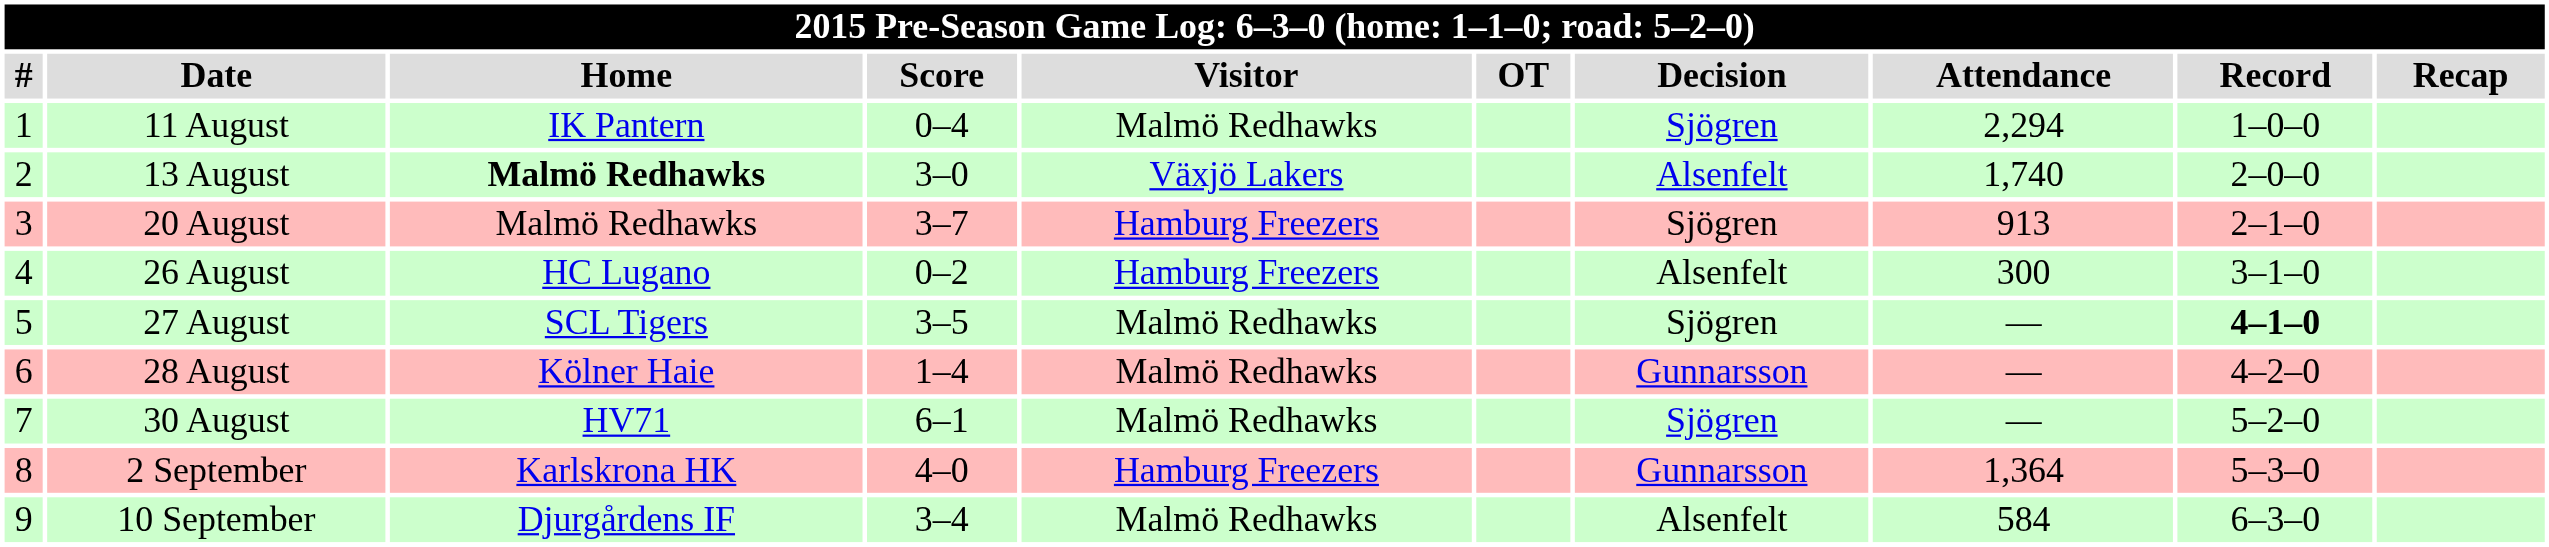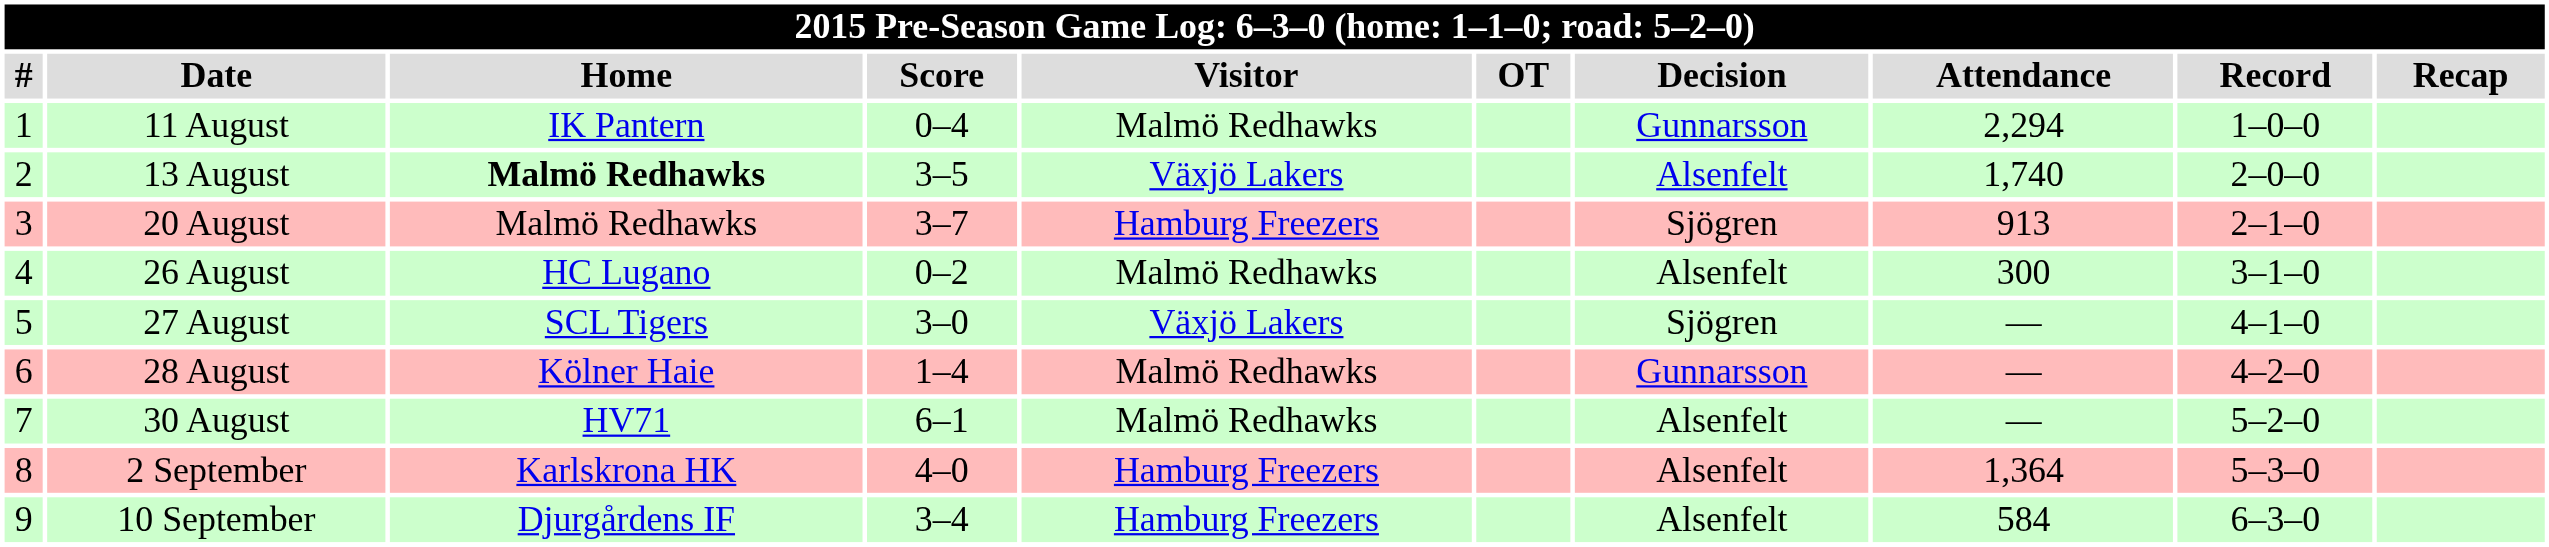 <table class="toccolours collapsible collapsed"  style="width:90%; clear:both; margin:1.5em auto; text-align:center;">
 <tr>
 <th colspan=10 style="background:#000000; color: #FFFFFF;">2015 Pre-Season Game Log: 6–3–0 (home: 1–1–0; road: 5–2–0)</th>
 </tr>
 <tr style="text-align:center; background:#ddd;">
 <th>#</th>
 <th>Date</th>
 <th>Home</th>
 <th>Score</th>
 <th>Visitor</th>
 <th>OT</th>
 <th>Decision</th>
 <th>Attendance</th>
 <th>Record</th>
 <th>Recap</th>
 </tr>
 <tr style="text-align:center; background:#CCFFCC">
 <td>1</td>
 <td>11 August</td>
 <td><a href='#'>IK Pantern</a></td>
 <td>0–4</td>
 <td>Malmö Redhawks</td>
 <td></td>
-<td><a href='#'>Sjögren</a></td>
+<td><a href='#'>Gunnarsson</a></td>
 <td>2,294</td>
 <td>1–0–0</td>
 <td></td>
 </tr>
 <tr style="text-align:center; background:#CCFFCC">
 <td>2</td>
 <td>13 August</td>
 <td><strong>Malmö Redhawks</strong></td>
-<td>3–0</td>
+<td>3–5</td>
 <td><a href='#'>Växjö Lakers</a></td>
 <td></td>
 <td><a href='#'>Alsenfelt</a></td>
 <td>1,740</td>
 <td>2–0–0</td>
 <td></td>
 </tr>
 <tr style="text-align:center; background:#FFBBBB">
 <td>3</td>
 <td>20 August</td>
 <td>Malmö Redhawks</td>
 <td>3–7</td>
 <td><a href='#'>Hamburg Freezers</a></td>
 <td></td>
 <td>Sjögren</td>
 <td>913</td>
 <td>2–1–0</td>
 <td></td>
 </tr>
 <tr style="text-align:center; background:#CCFFCC">
 <td>4</td>
 <td>26 August</td>
 <td><a href='#'>HC Lugano</a></td>
 <td>0–2</td>
-<td><a href='#'>Hamburg Freezers</a></td>
+<td>Malmö Redhawks</td>
 <td></td>
 <td>Alsenfelt</td>
 <td>300</td>
 <td>3–1–0</td>
 <td></td>
 </tr>
 <tr style="text-align:center; background:#CCFFCC">
 <td>5</td>
 <td>27 August</td>
 <td><a href='#'>SCL Tigers</a></td>
-<td>3–5</td>
-<td>Malmö Redhawks</td>
+<td>3–0</td>
+<td><a href='#'>Växjö Lakers</a></td>
 <td></td>
 <td>Sjögren</td>
 <td>—</td>
-<td><strong>4–1–0</strong></td>
+<td>4–1–0</td>
 <td></td>
 </tr>
 <tr style="text-align:center; background:#FFBBBB">
 <td>6</td>
 <td>28 August</td>
 <td><a href='#'>Kölner Haie</a></td>
 <td>1–4</td>
 <td>Malmö Redhawks</td>
 <td></td>
 <td><a href='#'>Gunnarsson</a></td>
 <td>—</td>
 <td>4–2–0</td>
 <td></td>
 </tr>
 <tr style="text-align:center; background:#CCFFCC">
 <td>7</td>
 <td>30 August</td>
 <td><a href='#'>HV71</a></td>
 <td>6–1</td>
 <td>Malmö Redhawks</td>
 <td></td>
-<td><a href='#'>Sjögren</a></td>
+<td>Alsenfelt</td>
 <td>—</td>
 <td>5–2–0</td>
 <td></td>
 </tr>
 <tr style="text-align:center; background:#FFBBBB">
 <td>8</td>
 <td>2 September</td>
 <td><a href='#'>Karlskrona HK</a></td>
 <td>4–0</td>
 <td><a href='#'>Hamburg Freezers</a></td>
 <td></td>
-<td><a href='#'>Gunnarsson</a></td>
+<td>Alsenfelt</td>
 <td>1,364</td>
 <td>5–3–0</td>
 <td></td>
 </tr>
 <tr style="text-align:center; background:#CCFFCC">
 <td>9</td>
 <td>10 September</td>
 <td><a href='#'>Djurgårdens IF</a></td>
 <td>3–4</td>
-<td>Malmö Redhawks</td>
+<td><a href='#'>Hamburg Freezers</a></td>
 <td></td>
 <td>Alsenfelt</td>
 <td>584</td>
 <td>6–3–0</td>
 <td></td>
 </tr>
 </table>
